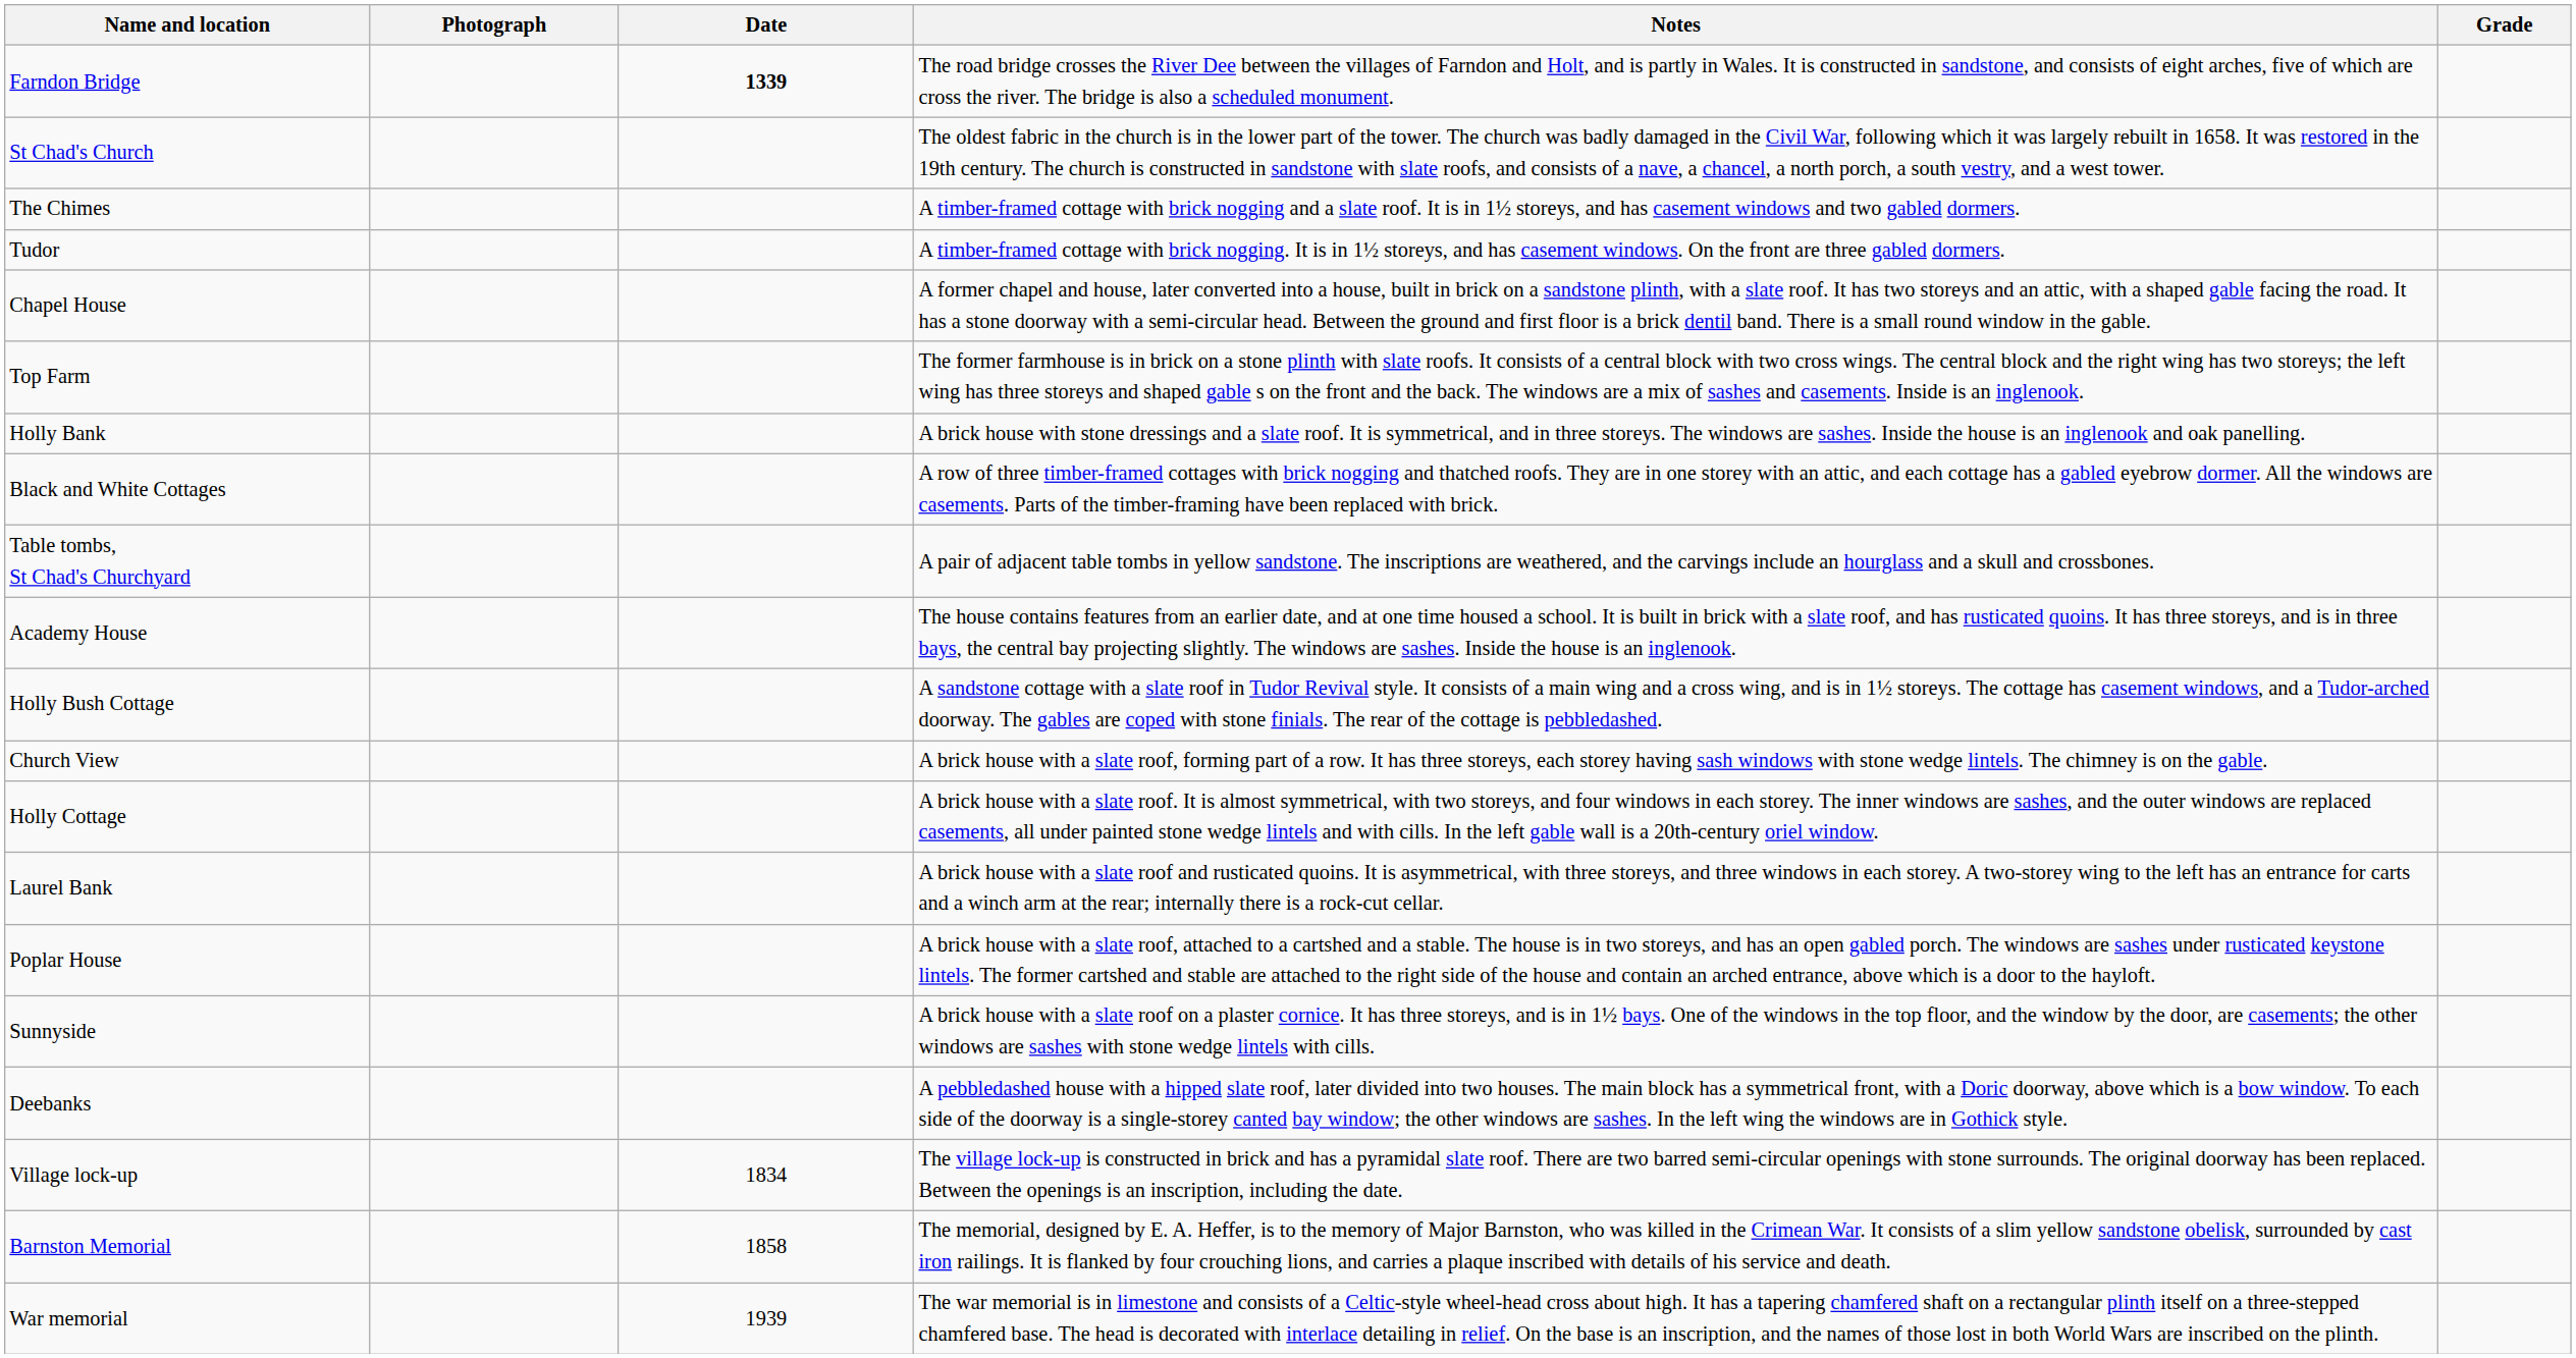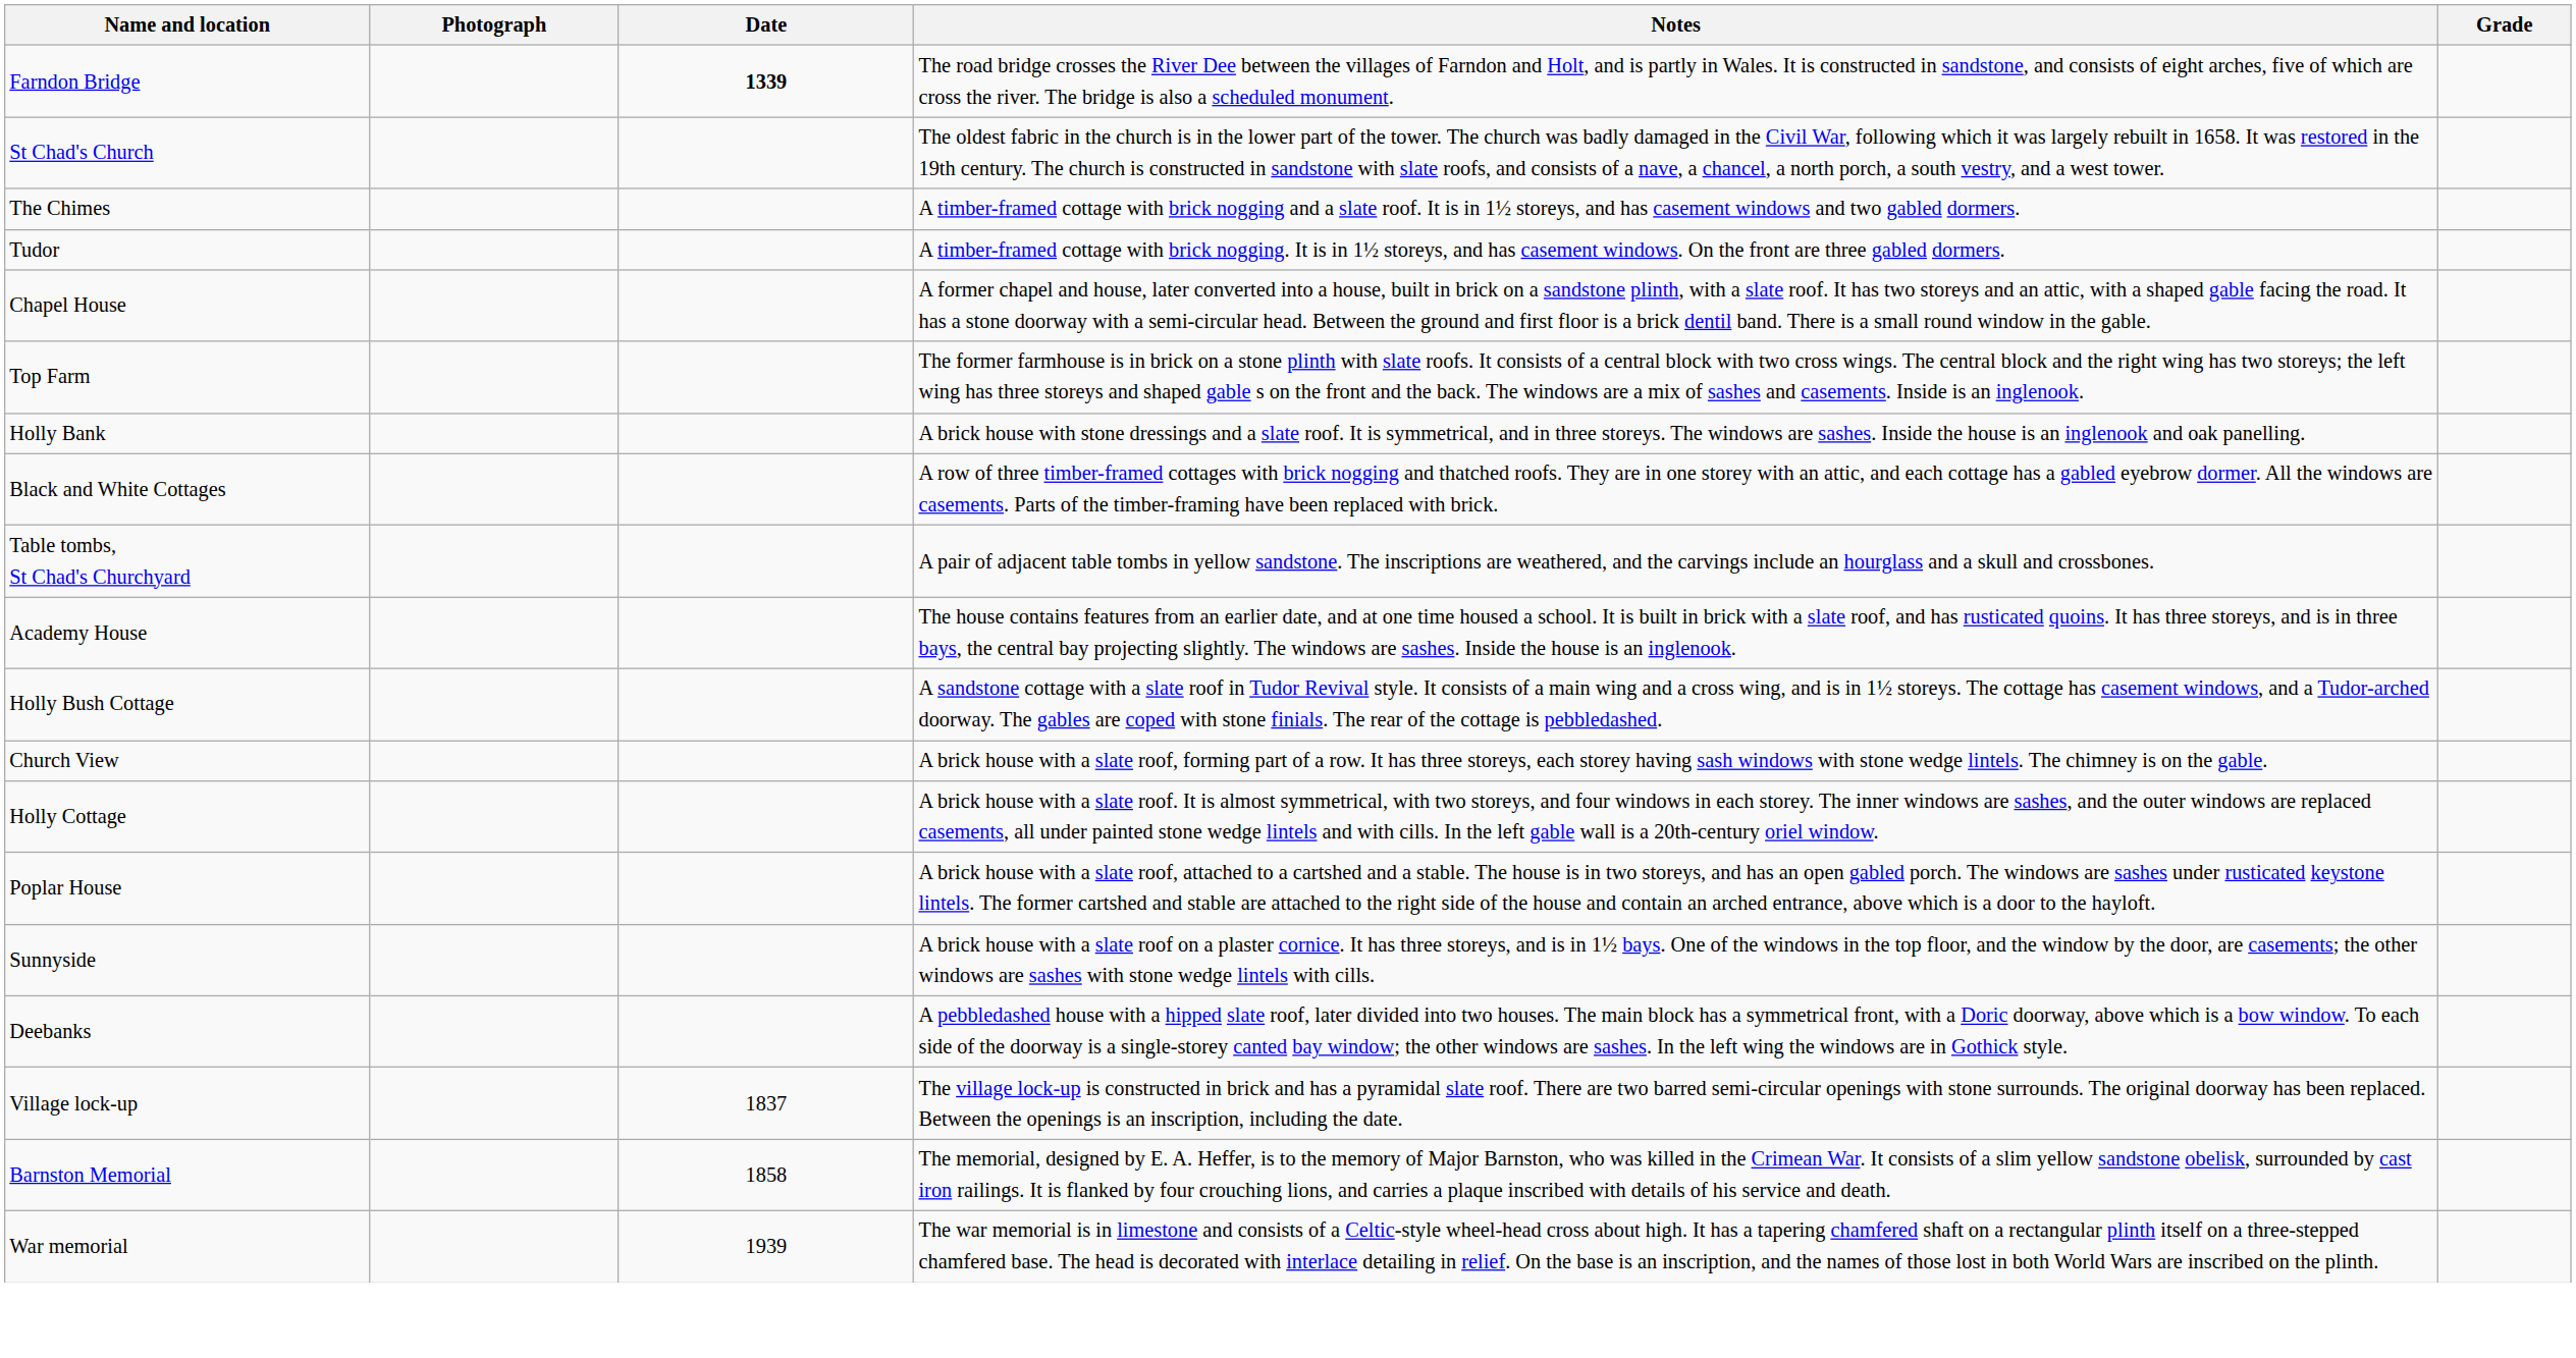 <table class="wikitable sortable plainrowheaders" style="width:100%;border:0px;text-align:left;line-height:150%;">
 <tr>
 <th scope="col"  style="width:150px">Name and location</th>
 <th scope="col"  style="width:100px" class="unsortable">Photograph</th>
 <th scope="col"  style="width:120px">Date</th>
 <th scope="col"  style="width:650px" class="unsortable">Notes</th>
 <th scope="col"  style="width:50px">Grade</th>
 </tr>
 <tr>
 <td><a href='#'>Farndon Bridge</a><br><small></small></td>
 <td></td>
 <td align="center"><strong>1339</strong></td>
 <td>The road bridge crosses the <a href='#'>River Dee</a> between the villages of Farndon and <a href='#'>Holt</a>, and is partly in Wales.  It is constructed in <a href='#'>sandstone</a>, and consists of eight arches, five of which are cross the river.  The bridge is also a <a href='#'>scheduled monument</a>.</td>
 <td align="center" ></td>
 </tr>
 <tr>
 <td><a href='#'>St Chad's Church</a><br><small></small></td>
 <td></td>
 <td align="center"></td>
 <td>The oldest fabric in the church is in the lower part of the tower.  The church was badly damaged in the <a href='#'>Civil War</a>, following which it was largely rebuilt in 1658.  It was <a href='#'>restored</a> in the 19th century.  The church is constructed in <a href='#'>sandstone</a> with <a href='#'>slate</a> roofs, and consists of a <a href='#'>nave</a>, a <a href='#'>chancel</a>, a north porch, a south <a href='#'>vestry</a>, and a west tower.</td>
 <td align="center" ></td>
 </tr>
 <tr>
 <td>The Chimes<br><small></small></td>
 <td></td>
 <td align="center"></td>
 <td>A <a href='#'>timber-framed</a> cottage with <a href='#'>brick nogging</a> and a <a href='#'>slate</a> roof.  It is in 1½ storeys, and has <a href='#'>casement windows</a> and two <a href='#'>gabled</a> <a href='#'>dormers</a>.</td>
 <td align="center" ></td>
 </tr>
 <tr>
 <td>Tudor<br><small></small></td>
 <td></td>
 <td align="center"></td>
 <td>A <a href='#'>timber-framed</a> cottage with <a href='#'>brick nogging</a>.  It is in 1½ storeys, and has <a href='#'>casement windows</a>.  On the front are three <a href='#'>gabled</a> <a href='#'>dormers</a>.</td>
 <td align="center" ></td>
 </tr>
 <tr>
 <td>Chapel House<br><small></small></td>
 <td></td>
 <td align="center"></td>
 <td>A former chapel and house, later converted into a house, built in brick on a <a href='#'>sandstone</a> <a href='#'>plinth</a>, with a <a href='#'>slate</a> roof.  It has two storeys and an attic, with a shaped <a href='#'>gable</a> facing the road.  It has a stone doorway with a semi-circular head.  Between the ground and first floor is a brick <a href='#'>dentil</a> band.  There is a small round window in the gable.</td>
 <td align="center" ></td>
 </tr>
 <tr>
 <td>Top Farm<br><small></small></td>
 <td></td>
 <td align="center"></td>
 <td>The former farmhouse is in brick on a stone <a href='#'>plinth</a> with <a href='#'>slate</a> roofs.  It consists of a central block with two cross wings.  The central block and the right wing has two storeys; the left wing has three storeys and  shaped <a href='#'>gable</a> s on the front and the back.  The windows are a mix of <a href='#'>sashes</a> and <a href='#'>casements</a>.  Inside is an <a href='#'>inglenook</a>.</td>
 <td align="center" ></td>
 </tr>
 <tr>
 <td>Holly Bank<br><small></small></td>
 <td></td>
 <td align="center"></td>
 <td>A brick house with stone dressings and a <a href='#'>slate</a> roof.  It is symmetrical, and in three storeys.  The windows are <a href='#'>sashes</a>.  Inside the house is an <a href='#'>inglenook</a> and oak panelling.</td>
 <td align="center" ></td>
 </tr>
 <tr>
 <td>Black and White Cottages<br><small></small></td>
 <td></td>
 <td align="center"></td>
 <td>A row of three <a href='#'>timber-framed</a> cottages with <a href='#'>brick nogging</a> and thatched roofs.  They are in one storey with an attic, and each cottage has a <a href='#'>gabled</a> eyebrow <a href='#'>dormer</a>.  All the windows are <a href='#'>casements</a>.  Parts of the timber-framing have been replaced with brick.</td>
 <td align="center" ></td>
 </tr>
 <tr>
 <td>Table tombs,<br><a href='#'>St Chad's Churchyard</a><br><small></small></td>
 <td></td>
 <td align="center"></td>
 <td>A pair of adjacent table tombs in yellow <a href='#'>sandstone</a>.  The inscriptions are weathered, and the carvings include an <a href='#'>hourglass</a> and a skull and crossbones.</td>
 <td align="center" ></td>
 </tr>
 <tr>
 <td>Academy House<br><small></small></td>
 <td></td>
 <td align="center"></td>
 <td>The house contains features from an earlier date, and at one time housed a school.  It is built in brick with a <a href='#'>slate</a> roof, and has <a href='#'>rusticated</a> <a href='#'>quoins</a>.  It has three storeys, and is in three <a href='#'>bays</a>, the central bay projecting slightly.  The windows are <a href='#'>sashes</a>.  Inside the house is an <a href='#'>inglenook</a>.</td>
 <td align="center" ></td>
 </tr>
 <tr>
 <td>Holly Bush Cottage<br><small></small></td>
 <td></td>
 <td align="center"></td>
 <td>A <a href='#'>sandstone</a> cottage with a <a href='#'>slate</a> roof in <a href='#'>Tudor Revival</a> style.  It consists of a main wing and a cross wing, and is in 1½ storeys.  The cottage has <a href='#'>casement windows</a>, and a <a href='#'>Tudor-arched</a> doorway.  The <a href='#'>gables</a> are <a href='#'>coped</a> with stone <a href='#'>finials</a>.  The rear of the cottage is <a href='#'>pebbledashed</a>.</td>
 <td align="center" ></td>
 </tr>
 <tr>
 <td>Church View<br><small></small></td>
 <td></td>
 <td align="center"></td>
 <td>A brick house with a <a href='#'>slate</a> roof, forming part of a row.  It has three storeys, each storey having <a href='#'>sash windows</a> with stone wedge <a href='#'>lintels</a>.  The chimney is on the <a href='#'>gable</a>.</td>
 <td align="center" ></td>
 </tr>
 <tr>
 <td>Holly Cottage<br><small></small></td>
 <td></td>
 <td align="center"></td>
 <td>A brick house with a <a href='#'>slate</a> roof.  It is almost symmetrical, with two storeys, and four windows in each storey.  The inner windows are <a href='#'>sashes</a>, and the outer windows are replaced <a href='#'>casements</a>, all under painted stone wedge <a href='#'>lintels</a> and with cills.  In the left <a href='#'>gable</a> wall is a 20th-century <a href='#'>oriel window</a>.</td>
 <td align="center" ></td>
 </tr>
 <tr>
-<td>Laurel Bank<br><small></small></td>
-<td></td>
-<td align="center"></td>
-<td>A brick house with a <a href='#'>slate</a> roof and rusticated quoins. It is asymmetrical, with three storeys, and three windows in each storey. A two-storey wing to the left has an entrance for carts and a winch arm at the rear; internally there is a rock-cut cellar.</td>
-<td align="center" ></td>
-</tr>
-<tr>
 <td>Poplar House<br><small></small></td>
 <td></td>
 <td align="center"></td>
 <td>A brick house with a <a href='#'>slate</a> roof, attached to a cartshed and a stable.  The house is in two storeys, and has an open <a href='#'>gabled</a> porch.  The windows are <a href='#'>sashes</a> under <a href='#'>rusticated</a> <a href='#'>keystone</a> <a href='#'>lintels</a>.  The former cartshed and stable are attached to the right side of the house and contain an arched entrance, above which is a door to the hayloft.</td>
 <td align="center" ></td>
 </tr>
 <tr>
 <td>Sunnyside<br><small></small></td>
 <td></td>
 <td align="center"></td>
 <td>A brick house with a <a href='#'>slate</a> roof on a plaster <a href='#'>cornice</a>.  It has three storeys, and is in 1½ <a href='#'>bays</a>.  One of the windows in the top floor, and the window by the door, are <a href='#'>casements</a>; the other windows are <a href='#'>sashes</a> with stone wedge <a href='#'>lintels</a> with cills.</td>
 <td align="center" ></td>
 </tr>
 <tr>
 <td>Deebanks<br><small></small></td>
 <td></td>
 <td align="center"></td>
 <td>A <a href='#'>pebbledashed</a> house with a <a href='#'>hipped</a> <a href='#'>slate</a> roof, later divided into two houses.  The main block has a symmetrical front, with a <a href='#'>Doric</a> doorway, above which is a <a href='#'>bow window</a>.  To each side of the doorway is a single-storey <a href='#'>canted</a> <a href='#'>bay window</a>; the other windows are <a href='#'>sashes</a>.  In the left wing the windows are in <a href='#'>Gothick</a> style.</td>
 <td align="center" ></td>
 </tr>
 <tr>
 <td>Village lock-up<br><small></small></td>
 <td></td>
-<td align="center">1834</td>
+<td align="center">1837</td>
 <td>The <a href='#'>village lock-up</a> is constructed in brick and has a pyramidal <a href='#'>slate</a> roof.  There are two barred semi-circular openings with stone surrounds.  The original doorway has been replaced.  Between the openings is an inscription, including the date.</td>
 <td align="center" ></td>
 </tr>
 <tr>
 <td><a href='#'>Barnston Memorial</a><br><small></small></td>
 <td></td>
 <td align="center">1858</td>
 <td>The memorial, designed by E. A. Heffer, is to the memory of Major Barnston, who was killed in the <a href='#'>Crimean War</a>.  It consists of a slim yellow <a href='#'>sandstone</a> <a href='#'>obelisk</a>, surrounded by <a href='#'>cast iron</a> railings.  It is flanked by four crouching lions, and carries a plaque inscribed with details of his service and death.</td>
 <td align="center" ></td>
 </tr>
 <tr>
 <td>War memorial<br><small></small></td>
 <td></td>
 <td align="center">1939</td>
 <td>The war memorial is in <a href='#'>limestone</a> and consists of a <a href='#'>Celtic</a>-style wheel-head cross about  high.  It has a tapering <a href='#'>chamfered</a> shaft on a rectangular <a href='#'>plinth</a> itself on a three-stepped chamfered base.  The head is decorated with <a href='#'>interlace</a> detailing in <a href='#'>relief</a>.  On the base is an inscription, and the names of those lost in both World Wars are inscribed on the plinth.</td>
 <td align="center" ></td>
 </tr>
 <tr>
 </tr>
 </table>
